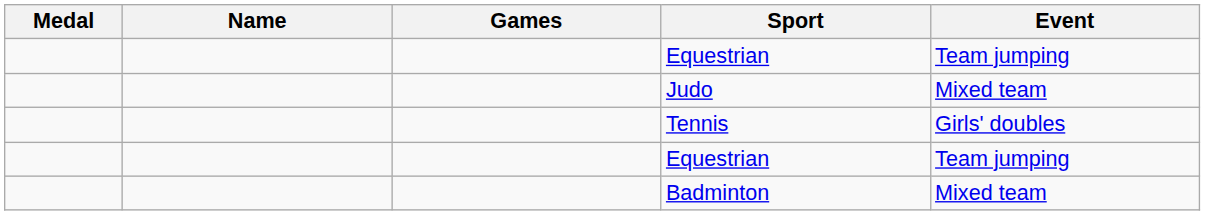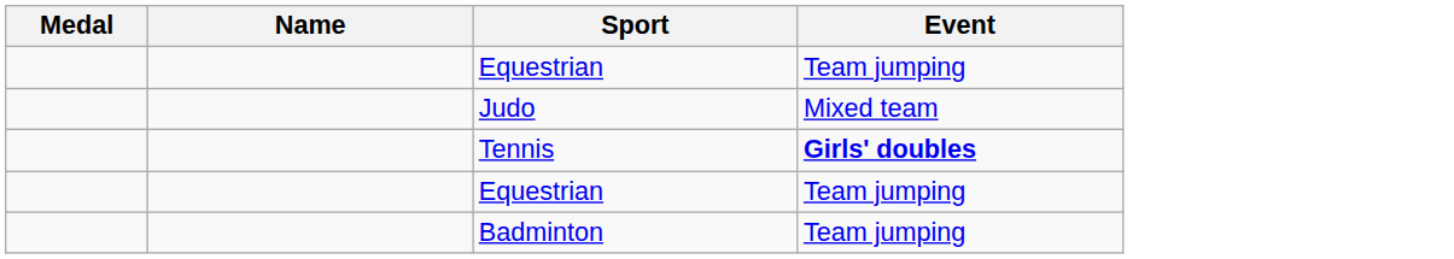 <table class="wikitable sortable">
 <tr>
 <th style="width:5em">Medal</th>
 <th style="width:12em">Name</th>
-<th style="width:12em">Games</th>
 <th style="width:12em">Sport</th>
 <th style="width:12em">Event</th>
 </tr>
 <tr>
-<td></td>
 <td></td>
 <td></td>
 <td> <a href='#'>Equestrian</a></td>
 <td><a href='#'>Team jumping</a></td>
 </tr>
 <tr>
 <td></td>
 <td></td>
-<td></td>
 <td> <a href='#'>Judo</a></td>
 <td><a href='#'>Mixed team</a></td>
 </tr>
 <tr>
 <td></td>
 <td></td>
-<td></td>
 <td> <a href='#'>Tennis</a></td>
-<td><a href='#'>Girls' doubles</a></td>
+<td><strong><a href='#'>Girls' doubles</a></strong></td>
 </tr>
 <tr>
-<td></td>
 <td></td>
 <td></td>
 <td> <a href='#'>Equestrian</a></td>
 <td><a href='#'>Team jumping</a></td>
 </tr>
 <tr>
 <td></td>
 <td></td>
-<td></td>
 <td> <a href='#'>Badminton</a></td>
-<td><a href='#'>Mixed team</a></td>
+<td><a href='#'>Team jumping</a></td>
 </tr>
 </table>
